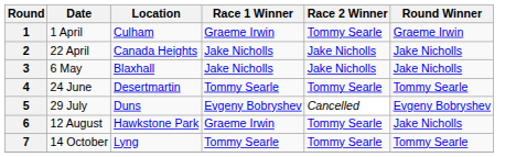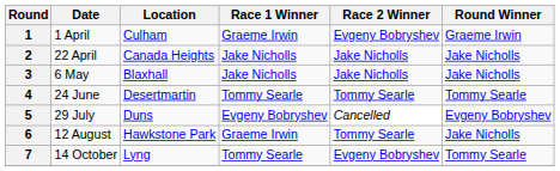 <table class="wikitable" style="font-size: 85%;">
 <tr>
 <th>Round</th>
 <th>Date</th>
 <th>Location</th>
 <th>Race 1 Winner</th>
 <th>Race 2 Winner</th>
 <th>Round Winner</th>
 </tr>
 <tr>
 <th>1</th>
 <td>1 April</td>
 <td> <a href='#'>Culham</a></td>
 <td> <a href='#'>Graeme Irwin</a></td>
-<td> <a href='#'>Tommy Searle</a></td>
+<td> <a href='#'>Evgeny Bobryshev</a></td>
 <td> <a href='#'>Graeme Irwin</a></td>
 </tr>
 <tr>
 <th>2</th>
 <td>22 April</td>
 <td> <a href='#'>Canada Heights</a></td>
 <td> <a href='#'>Jake Nicholls</a></td>
 <td> <a href='#'>Jake Nicholls</a></td>
 <td> <a href='#'>Jake Nicholls</a></td>
 </tr>
 <tr>
 <th>3</th>
 <td>6 May</td>
 <td> <a href='#'>Blaxhall</a></td>
 <td> <a href='#'>Jake Nicholls</a></td>
 <td> <a href='#'>Jake Nicholls</a></td>
 <td> <a href='#'>Jake Nicholls</a></td>
 </tr>
 <tr>
 <th>4</th>
 <td>24 June</td>
 <td> <a href='#'>Desertmartin</a></td>
 <td> <a href='#'>Tommy Searle</a></td>
 <td> <a href='#'>Tommy Searle</a></td>
 <td> <a href='#'>Tommy Searle</a></td>
 </tr>
 <tr>
 <th>5</th>
 <td>29 July</td>
 <td> <a href='#'>Duns</a></td>
 <td> <a href='#'>Evgeny Bobryshev</a></td>
 <td style="background:#ffffff;"><em>Cancelled</em></td>
 <td> <a href='#'>Evgeny Bobryshev</a></td>
 </tr>
 <tr>
 <th>6</th>
 <td>12 August</td>
 <td> <a href='#'>Hawkstone Park</a></td>
 <td> <a href='#'>Graeme Irwin</a></td>
 <td> <a href='#'>Tommy Searle</a></td>
 <td> <a href='#'>Jake Nicholls</a></td>
 </tr>
 <tr>
 <th>7</th>
 <td>14 October</td>
 <td> <a href='#'>Lyng</a></td>
 <td> <a href='#'>Tommy Searle</a></td>
-<td> <a href='#'>Tommy Searle</a></td>
+<td> <a href='#'>Evgeny Bobryshev</a></td>
 <td> <a href='#'>Tommy Searle</a></td>
 </tr>
 <tr>
 </tr>
 </table>
